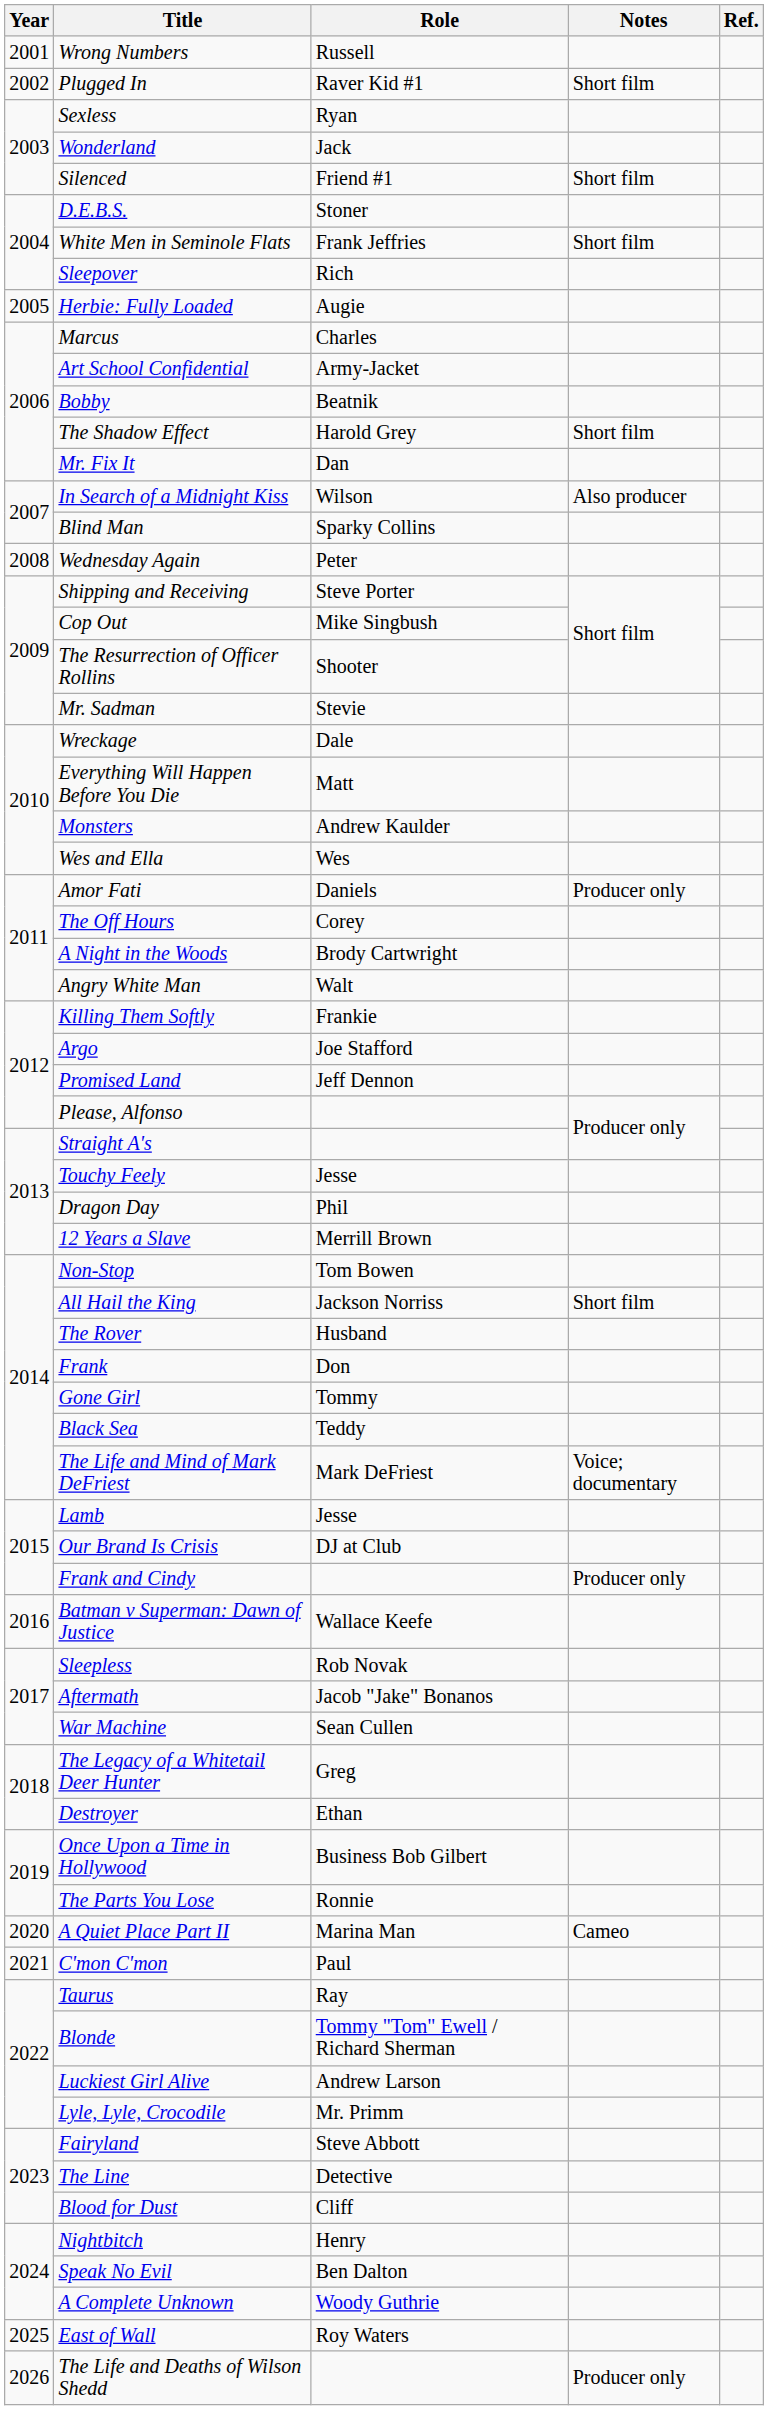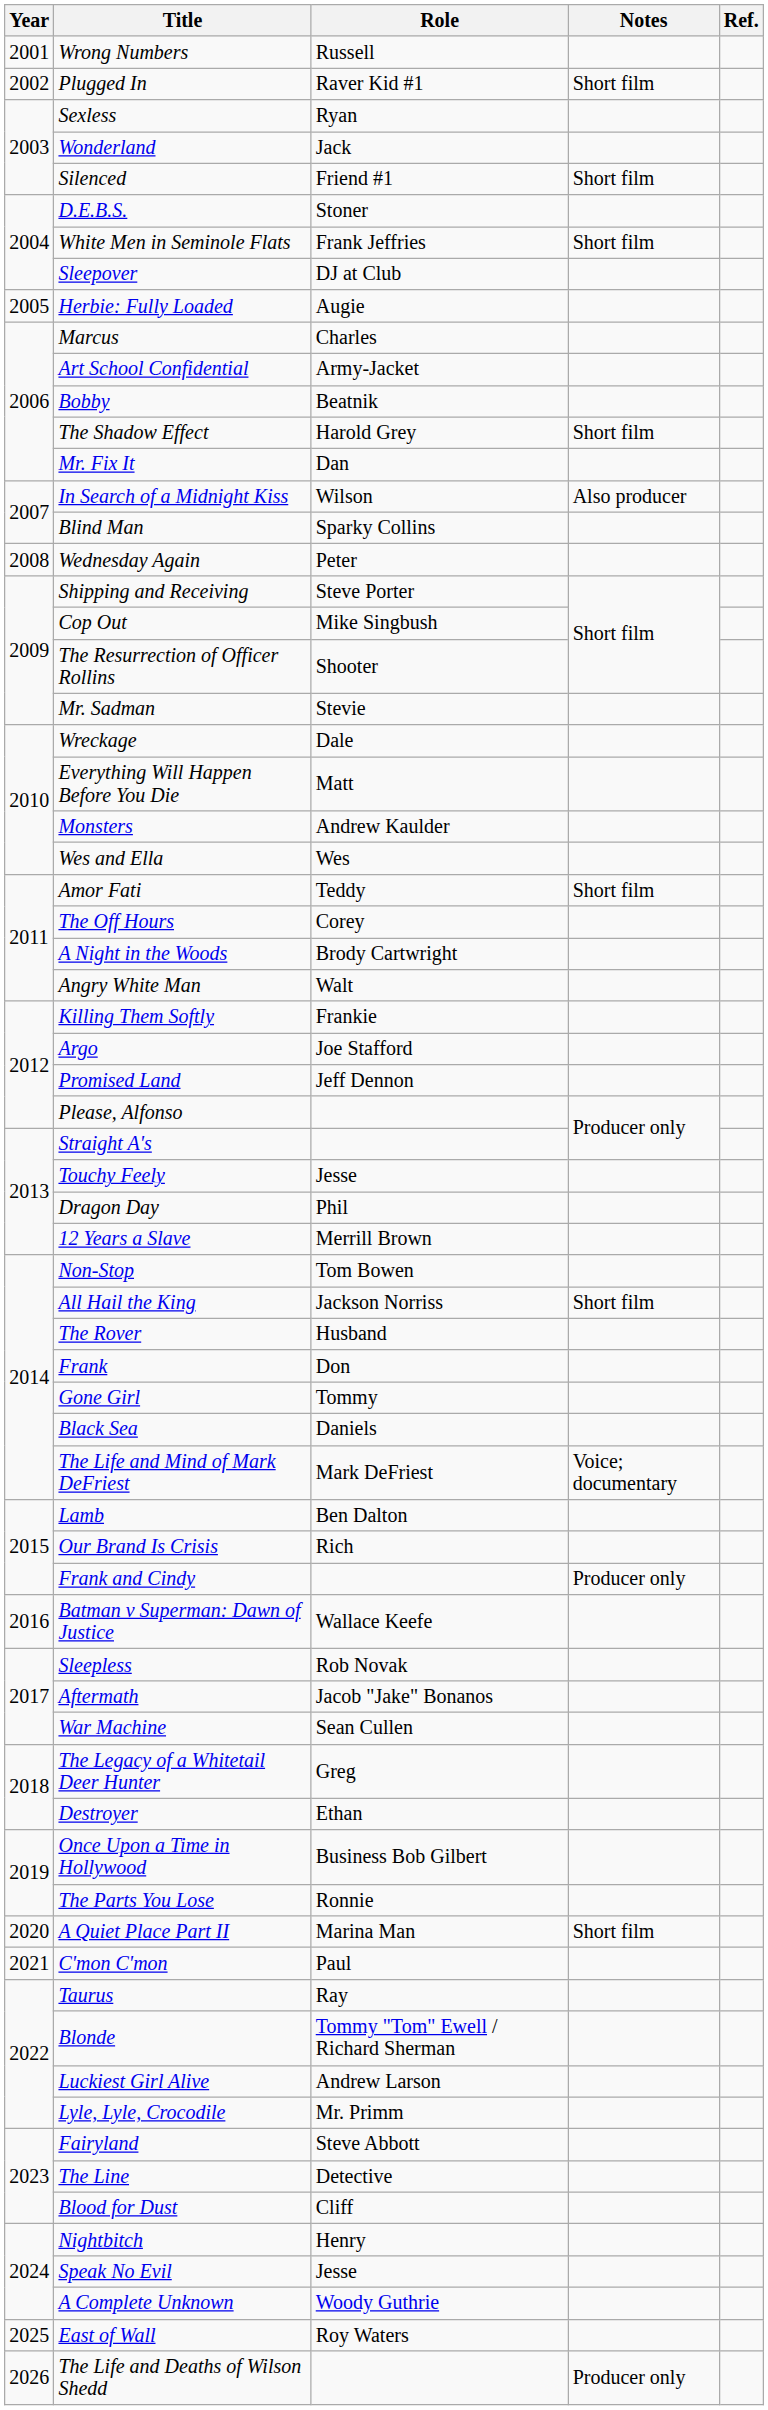 <table class="wikitable sortable">
 <tr>
 <th>Year</th>
 <th>Title</th>
 <th>Role</th>
 <th class="unsortable">Notes</th>
 <th>Ref.</th>
 </tr>
 <tr>
 <td>2001</td>
 <td><em>Wrong Numbers</em></td>
 <td>Russell</td>
 <td></td>
 <td></td>
 </tr>
 <tr>
 <td>2002</td>
 <td><em>Plugged In</em></td>
 <td>Raver Kid #1</td>
 <td>Short film</td>
 <td></td>
 </tr>
 <tr>
 <td rowspan="3">2003</td>
 <td><em>Sexless</em></td>
 <td>Ryan</td>
 <td></td>
 <td></td>
 </tr>
 <tr>
 <td><em><a href='#'>Wonderland</a></em></td>
 <td>Jack</td>
 <td></td>
 <td></td>
 </tr>
 <tr>
 <td><em>Silenced</em></td>
 <td>Friend #1</td>
 <td>Short film</td>
 <td></td>
 </tr>
 <tr>
 <td rowspan="3">2004</td>
 <td><em><a href='#'>D.E.B.S.</a></em></td>
 <td>Stoner</td>
 <td></td>
 <td></td>
 </tr>
 <tr>
 <td><em>White Men in Seminole Flats</em></td>
 <td>Frank Jeffries</td>
 <td>Short film</td>
 <td></td>
 </tr>
 <tr>
 <td><em><a href='#'>Sleepover</a></em></td>
-<td>Rich</td>
+<td>DJ at Club</td>
 <td></td>
 <td></td>
 </tr>
 <tr>
 <td>2005</td>
 <td><em><a href='#'>Herbie: Fully Loaded</a></em></td>
 <td>Augie</td>
 <td></td>
 <td></td>
 </tr>
 <tr>
 <td rowspan="5">2006</td>
 <td><em>Marcus</em></td>
 <td>Charles</td>
 <td></td>
 <td></td>
 </tr>
 <tr>
 <td><em><a href='#'>Art School Confidential</a></em></td>
 <td>Army-Jacket</td>
 <td></td>
 <td></td>
 </tr>
 <tr>
 <td><em><a href='#'>Bobby</a></em></td>
 <td>Beatnik</td>
 <td></td>
 <td></td>
 </tr>
 <tr>
 <td><em>The Shadow Effect</em></td>
 <td>Harold Grey</td>
 <td>Short film</td>
 <td></td>
 </tr>
 <tr>
 <td><em><a href='#'>Mr. Fix It</a></em></td>
 <td>Dan</td>
 <td></td>
 <td></td>
 </tr>
 <tr>
 <td rowspan="2">2007</td>
 <td><em><a href='#'>In Search of a Midnight Kiss</a></em></td>
 <td>Wilson</td>
 <td>Also producer</td>
 <td></td>
 </tr>
 <tr>
 <td><em>Blind Man</em></td>
 <td>Sparky Collins</td>
 <td></td>
 <td></td>
 </tr>
 <tr>
 <td>2008</td>
 <td><em>Wednesday Again</em></td>
 <td>Peter</td>
 <td></td>
 <td></td>
 </tr>
 <tr>
 <td rowspan="4">2009</td>
 <td><em>Shipping and Receiving</em></td>
 <td>Steve Porter</td>
 <td rowspan="3">Short film</td>
 <td></td>
 </tr>
 <tr>
 <td><em>Cop Out</em></td>
 <td>Mike Singbush</td>
 <td></td>
 </tr>
 <tr>
 <td><em>The Resurrection of Officer Rollins</em></td>
 <td>Shooter</td>
 <td></td>
 </tr>
 <tr>
 <td><em>Mr. Sadman</em></td>
 <td>Stevie</td>
 <td></td>
 <td></td>
 </tr>
 <tr>
 <td rowspan="4">2010</td>
 <td><em>Wreckage</em></td>
 <td>Dale</td>
 <td></td>
 <td></td>
 </tr>
 <tr>
 <td><em>Everything Will Happen Before You Die</em></td>
 <td>Matt</td>
 <td></td>
 <td></td>
 </tr>
 <tr>
 <td><em><a href='#'>Monsters</a></em></td>
 <td>Andrew Kaulder</td>
 <td></td>
 <td></td>
 </tr>
 <tr>
 <td><em>Wes and Ella</em></td>
 <td>Wes</td>
 <td></td>
 <td></td>
 </tr>
 <tr>
 <td rowspan="4">2011</td>
 <td><em>Amor Fati</em></td>
-<td>Daniels</td>
-<td>Producer only</td>
+<td>Teddy</td>
+<td>Short film</td>
 <td></td>
 </tr>
 <tr>
 <td><em><a href='#'>The Off Hours</a></em></td>
 <td>Corey</td>
 <td></td>
 <td></td>
 </tr>
 <tr>
 <td><em><a href='#'>A Night in the Woods</a></em></td>
 <td>Brody Cartwright</td>
 <td></td>
 <td></td>
 </tr>
 <tr>
 <td><em>Angry White Man</em></td>
 <td>Walt</td>
 <td></td>
 <td></td>
 </tr>
 <tr>
 <td rowspan="4">2012</td>
 <td><em><a href='#'>Killing Them Softly</a></em></td>
 <td>Frankie</td>
 <td></td>
 <td></td>
 </tr>
 <tr>
 <td><em><a href='#'>Argo</a></em></td>
 <td>Joe Stafford</td>
 <td></td>
 <td></td>
 </tr>
 <tr>
 <td><em><a href='#'>Promised Land</a></em></td>
 <td>Jeff Dennon</td>
 <td></td>
 <td></td>
 </tr>
 <tr>
 <td><em>Please, Alfonso</em></td>
 <td></td>
 <td rowspan="2">Producer only</td>
 <td></td>
 </tr>
 <tr>
 <td rowspan="4">2013</td>
 <td><em><a href='#'>Straight A's</a></em></td>
 <td></td>
 <td></td>
 </tr>
 <tr>
 <td><em><a href='#'>Touchy Feely</a></em></td>
 <td>Jesse</td>
 <td></td>
 <td></td>
 </tr>
 <tr>
 <td><em>Dragon Day</em></td>
 <td>Phil</td>
 <td></td>
 <td></td>
 </tr>
 <tr>
 <td><em><a href='#'>12 Years a Slave</a></em></td>
 <td>Merrill Brown</td>
 <td></td>
 <td></td>
 </tr>
 <tr>
 <td rowspan="7">2014</td>
 <td><em><a href='#'>Non-Stop</a></em></td>
 <td>Tom Bowen</td>
 <td></td>
 <td></td>
 </tr>
 <tr>
 <td><em><a href='#'>All Hail the King</a></em></td>
 <td>Jackson Norriss</td>
 <td>Short film</td>
 <td></td>
 </tr>
 <tr>
 <td><em><a href='#'>The Rover</a></em></td>
 <td>Husband</td>
 <td></td>
 <td></td>
 </tr>
 <tr>
 <td><em><a href='#'>Frank</a></em></td>
 <td>Don</td>
 <td></td>
 <td></td>
 </tr>
 <tr>
 <td><em><a href='#'>Gone Girl</a></em></td>
 <td>Tommy</td>
 <td></td>
 <td></td>
 </tr>
 <tr>
 <td><em><a href='#'>Black Sea</a></em></td>
-<td>Teddy</td>
+<td>Daniels</td>
 <td></td>
 <td></td>
 </tr>
 <tr>
 <td><em><a href='#'>The Life and Mind of Mark DeFriest</a></em></td>
 <td>Mark DeFriest</td>
 <td>Voice; documentary</td>
 <td></td>
 </tr>
 <tr>
 <td rowspan="3">2015</td>
 <td><em><a href='#'>Lamb</a></em></td>
-<td>Jesse</td>
+<td>Ben Dalton</td>
 <td></td>
 <td></td>
 </tr>
 <tr>
 <td><em><a href='#'>Our Brand Is Crisis</a></em></td>
-<td>DJ at Club</td>
+<td>Rich</td>
 <td></td>
 <td></td>
 </tr>
 <tr>
 <td><em><a href='#'>Frank and Cindy</a></em></td>
 <td></td>
 <td>Producer only</td>
 <td></td>
 </tr>
 <tr>
 <td>2016</td>
 <td><em><a href='#'>Batman v Superman: Dawn of Justice</a></em></td>
 <td>Wallace Keefe</td>
 <td></td>
 <td></td>
 </tr>
 <tr>
 <td rowspan="3">2017</td>
 <td><em><a href='#'>Sleepless</a></em></td>
 <td>Rob Novak</td>
 <td></td>
 <td></td>
 </tr>
 <tr>
 <td><em><a href='#'>Aftermath</a></em></td>
 <td>Jacob "Jake" Bonanos</td>
 <td></td>
 <td></td>
 </tr>
 <tr>
 <td><em><a href='#'>War Machine</a></em></td>
 <td>Sean Cullen</td>
 <td></td>
 <td></td>
 </tr>
 <tr>
 <td rowspan="2">2018</td>
 <td><em><a href='#'>The Legacy of a Whitetail Deer Hunter</a></em></td>
 <td>Greg</td>
 <td></td>
 <td></td>
 </tr>
 <tr>
 <td><em><a href='#'>Destroyer</a></em></td>
 <td>Ethan</td>
 <td></td>
 <td></td>
 </tr>
 <tr>
 <td rowspan="2">2019</td>
 <td><em><a href='#'>Once Upon a Time in Hollywood</a></em></td>
 <td>Business Bob Gilbert</td>
 <td></td>
 <td></td>
 </tr>
 <tr>
 <td><em><a href='#'>The Parts You Lose</a></em></td>
 <td>Ronnie</td>
 <td></td>
 <td></td>
 </tr>
 <tr>
 <td>2020</td>
 <td><em><a href='#'>A Quiet Place Part II</a></em></td>
 <td>Marina Man</td>
-<td>Cameo</td>
+<td>Short film</td>
 <td></td>
 </tr>
 <tr>
 <td>2021</td>
 <td><em><a href='#'>C'mon C'mon</a></em></td>
 <td>Paul</td>
 <td></td>
 <td></td>
 </tr>
 <tr>
 <td rowspan="4">2022</td>
 <td><em><a href='#'>Taurus</a></em></td>
 <td>Ray</td>
 <td></td>
 <td></td>
 </tr>
 <tr>
 <td><em><a href='#'>Blonde</a></em></td>
 <td><a href='#'>Tommy "Tom" Ewell</a> / Richard Sherman</td>
 <td></td>
 <td></td>
 </tr>
 <tr>
 <td><em><a href='#'>Luckiest Girl Alive</a></em></td>
 <td>Andrew Larson</td>
 <td></td>
 <td></td>
 </tr>
 <tr>
 <td><em><a href='#'>Lyle, Lyle, Crocodile</a></em></td>
 <td>Mr. Primm</td>
 <td></td>
 <td></td>
 </tr>
 <tr>
 <td rowspan="3">2023</td>
 <td><em><a href='#'>Fairyland</a></em></td>
 <td>Steve Abbott</td>
 <td></td>
 <td></td>
 </tr>
 <tr>
 <td><em><a href='#'>The Line</a></em></td>
 <td>Detective</td>
 <td></td>
 <td></td>
 </tr>
 <tr>
 <td><em><a href='#'>Blood for Dust</a></em></td>
 <td>Cliff</td>
 <td></td>
 <td></td>
 </tr>
 <tr>
 <td rowspan=3>2024</td>
 <td><em><a href='#'>Nightbitch</a></em></td>
 <td>Henry</td>
 <td></td>
 <td></td>
 </tr>
 <tr>
 <td><em><a href='#'>Speak No Evil</a></em></td>
-<td>Ben Dalton</td>
+<td>Jesse</td>
 <td></td>
 <td></td>
 </tr>
 <tr>
 <td><em><a href='#'>A Complete Unknown</a></em></td>
 <td><a href='#'>Woody Guthrie</a></td>
 <td></td>
 <td></td>
 </tr>
 <tr>
 <td>2025</td>
 <td><em><a href='#'>East of Wall</a></em></td>
 <td>Roy Waters</td>
 <td></td>
 <td></td>
 </tr>
 <tr>
 <td>2026</td>
 <td><em>The Life and Deaths of Wilson Shedd</em></td>
 <td></td>
 <td>Producer only</td>
 <td></td>
 </tr>
 </table>
